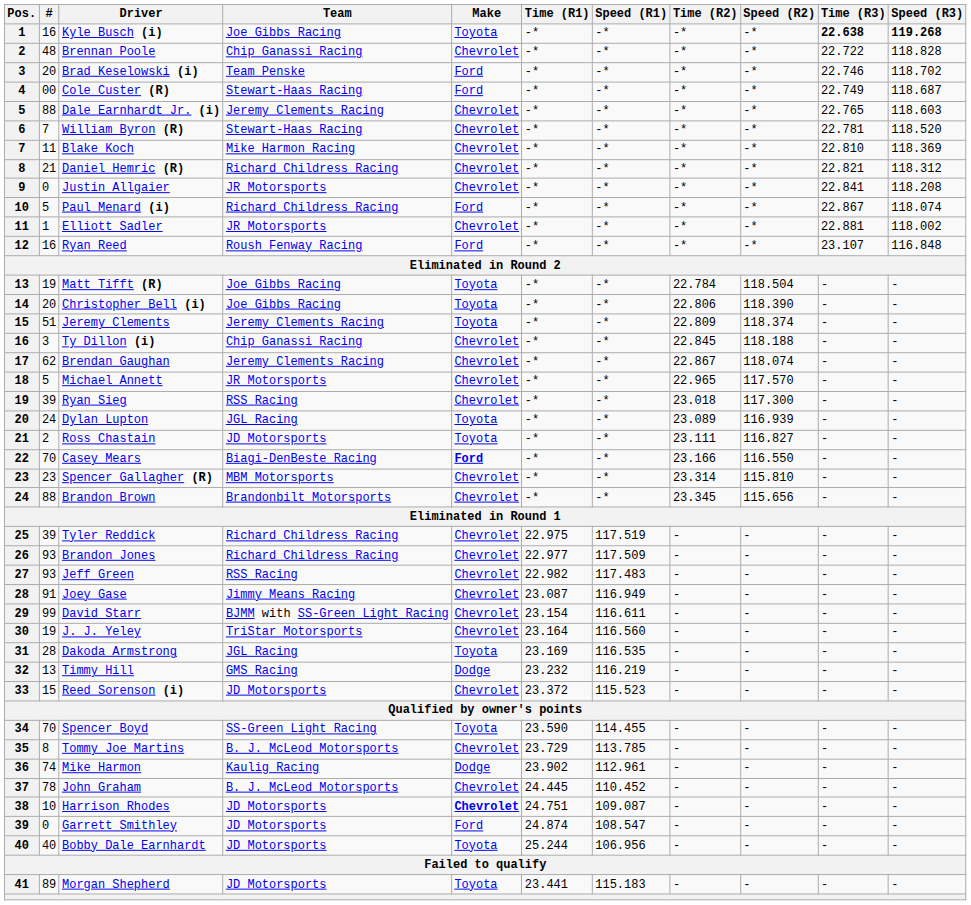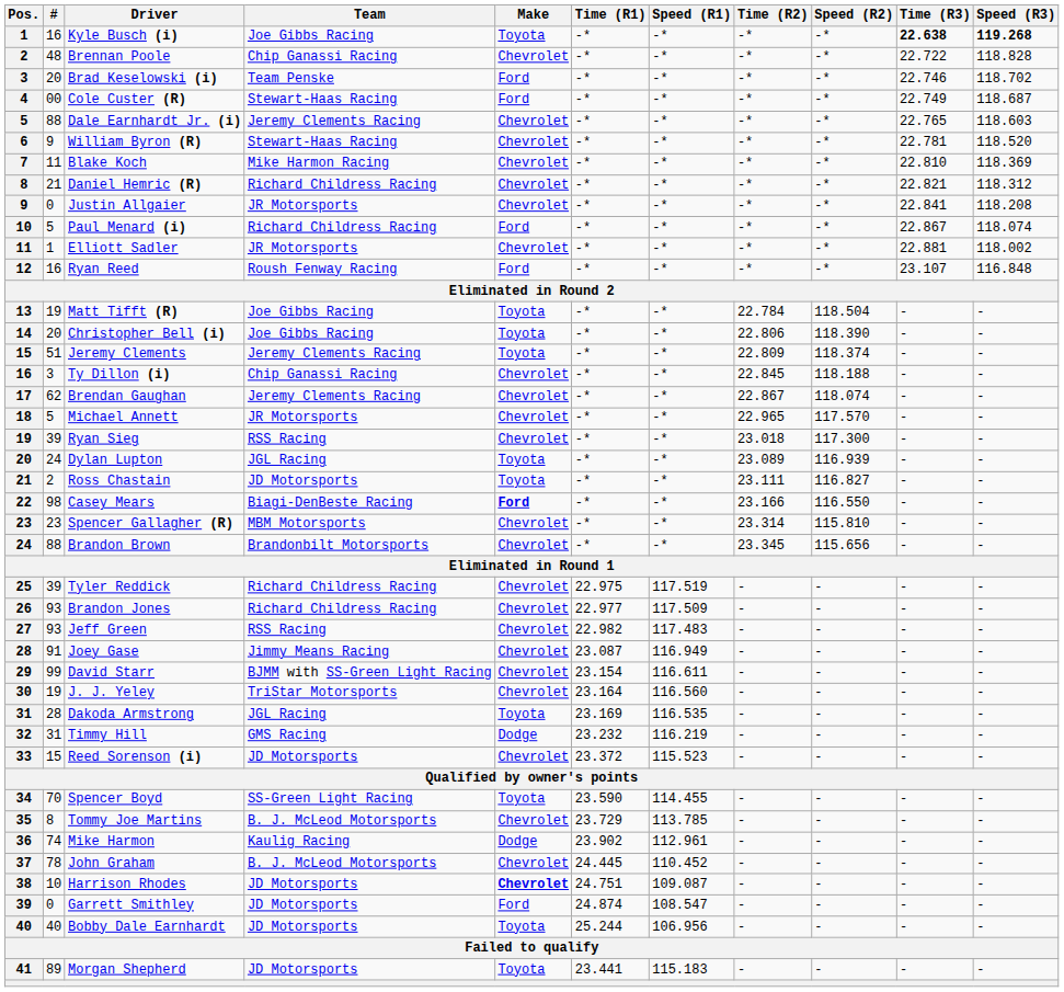 <table class="wikitable" style="font-size:95%">
 <tr>
 <th>Pos.</th>
 <th>#</th>
 <th>Driver</th>
 <th>Team</th>
 <th>Make</th>
 <th>Time (R1)</th>
 <th>Speed (R1)</th>
 <th>Time (R2)</th>
 <th>Speed (R2)</th>
 <th>Time (R3)</th>
 <th>Speed (R3)</th>
 </tr>
 <tr>
 <th>1</th>
 <td>16</td>
 <td><a href='#'>Kyle Busch</a> <strong>(i)</strong></td>
 <td><a href='#'>Joe Gibbs Racing</a></td>
 <td><a href='#'>Toyota</a></td>
 <td>-*</td>
 <td>-*</td>
 <td>-*</td>
 <td>-*</td>
 <td><strong>22.638</strong></td>
 <td><strong>119.268</strong></td>
 </tr>
 <tr>
 <th>2</th>
 <td>48</td>
 <td><a href='#'>Brennan Poole</a></td>
 <td><a href='#'>Chip Ganassi Racing</a></td>
 <td><a href='#'>Chevrolet</a></td>
 <td>-*</td>
 <td>-*</td>
 <td>-*</td>
 <td>-*</td>
 <td>22.722</td>
 <td>118.828</td>
 </tr>
 <tr>
 <th>3</th>
 <td>20</td>
 <td><a href='#'>Brad Keselowski</a> <strong>(i)</strong></td>
 <td><a href='#'>Team Penske</a></td>
 <td><a href='#'>Ford</a></td>
 <td>-*</td>
 <td>-*</td>
 <td>-*</td>
 <td>-*</td>
 <td>22.746</td>
 <td>118.702</td>
 </tr>
 <tr>
 <th>4</th>
 <td>00</td>
 <td><a href='#'>Cole Custer</a> <strong>(R)</strong></td>
 <td><a href='#'>Stewart-Haas Racing</a></td>
 <td><a href='#'>Ford</a></td>
 <td>-*</td>
 <td>-*</td>
 <td>-*</td>
 <td>-*</td>
 <td>22.749</td>
 <td>118.687</td>
 </tr>
 <tr>
 <th>5</th>
 <td>88</td>
 <td><a href='#'>Dale Earnhardt Jr.</a> <strong>(i)</strong></td>
 <td><a href='#'>Jeremy Clements Racing</a></td>
 <td><a href='#'>Chevrolet</a></td>
 <td>-*</td>
 <td>-*</td>
 <td>-*</td>
 <td>-*</td>
 <td>22.765</td>
 <td>118.603</td>
 </tr>
 <tr>
 <th>6</th>
-<td>7</td>
+<td>9</td>
 <td><a href='#'>William Byron</a> <strong>(R)</strong></td>
 <td><a href='#'>Stewart-Haas Racing</a></td>
 <td><a href='#'>Chevrolet</a></td>
 <td>-*</td>
 <td>-*</td>
 <td>-*</td>
 <td>-*</td>
 <td>22.781</td>
 <td>118.520</td>
 </tr>
 <tr>
 <th>7</th>
 <td>11</td>
 <td><a href='#'>Blake Koch</a></td>
 <td><a href='#'>Mike Harmon Racing</a></td>
 <td><a href='#'>Chevrolet</a></td>
 <td>-*</td>
 <td>-*</td>
 <td>-*</td>
 <td>-*</td>
 <td>22.810</td>
 <td>118.369</td>
 </tr>
 <tr>
 <th>8</th>
 <td>21</td>
 <td><a href='#'>Daniel Hemric</a> <strong>(R)</strong></td>
 <td><a href='#'>Richard Childress Racing</a></td>
 <td><a href='#'>Chevrolet</a></td>
 <td>-*</td>
 <td>-*</td>
 <td>-*</td>
 <td>-*</td>
 <td>22.821</td>
 <td>118.312</td>
 </tr>
 <tr>
 <th>9</th>
 <td>0</td>
 <td><a href='#'>Justin Allgaier</a></td>
 <td><a href='#'>JR Motorsports</a></td>
 <td><a href='#'>Chevrolet</a></td>
 <td>-*</td>
 <td>-*</td>
 <td>-*</td>
 <td>-*</td>
 <td>22.841</td>
 <td>118.208</td>
 </tr>
 <tr>
 <th>10</th>
 <td>5</td>
 <td><a href='#'>Paul Menard</a> <strong>(i)</strong></td>
 <td><a href='#'>Richard Childress Racing</a></td>
 <td><a href='#'>Ford</a></td>
 <td>-*</td>
 <td>-*</td>
 <td>-*</td>
 <td>-*</td>
 <td>22.867</td>
 <td>118.074</td>
 </tr>
 <tr>
 <th>11</th>
 <td>1</td>
 <td><a href='#'>Elliott Sadler</a></td>
 <td><a href='#'>JR Motorsports</a></td>
 <td><a href='#'>Chevrolet</a></td>
 <td>-*</td>
 <td>-*</td>
 <td>-*</td>
 <td>-*</td>
 <td>22.881</td>
 <td>118.002</td>
 </tr>
 <tr>
 <th>12</th>
 <td>16</td>
 <td><a href='#'>Ryan Reed</a></td>
 <td><a href='#'>Roush Fenway Racing</a></td>
 <td><a href='#'>Ford</a></td>
 <td>-*</td>
 <td>-*</td>
 <td>-*</td>
 <td>-*</td>
 <td>23.107</td>
 <td>116.848</td>
 </tr>
 <tr>
 <th colspan="11">Eliminated in Round 2</th>
 </tr>
 <tr>
 <th>13</th>
 <td>19</td>
 <td><a href='#'>Matt Tifft</a> <strong>(R)</strong></td>
 <td><a href='#'>Joe Gibbs Racing</a></td>
 <td><a href='#'>Toyota</a></td>
 <td>-*</td>
 <td>-*</td>
 <td>22.784</td>
 <td>118.504</td>
 <td>-</td>
 <td>-</td>
 </tr>
 <tr>
 <th>14</th>
 <td>20</td>
 <td><a href='#'>Christopher Bell</a> <strong>(i)</strong></td>
 <td><a href='#'>Joe Gibbs Racing</a></td>
 <td><a href='#'>Toyota</a></td>
 <td>-*</td>
 <td>-*</td>
 <td>22.806</td>
 <td>118.390</td>
 <td>-</td>
 <td>-</td>
 </tr>
 <tr>
 <th>15</th>
 <td>51</td>
 <td><a href='#'>Jeremy Clements</a></td>
 <td><a href='#'>Jeremy Clements Racing</a></td>
 <td><a href='#'>Toyota</a></td>
 <td>-*</td>
 <td>-*</td>
 <td>22.809</td>
 <td>118.374</td>
 <td>-</td>
 <td>-</td>
 </tr>
 <tr>
 <th>16</th>
 <td>3</td>
 <td><a href='#'>Ty Dillon</a> <strong>(i)</strong></td>
 <td><a href='#'>Chip Ganassi Racing</a></td>
 <td><a href='#'>Chevrolet</a></td>
 <td>-*</td>
 <td>-*</td>
 <td>22.845</td>
 <td>118.188</td>
 <td>-</td>
 <td>-</td>
 </tr>
 <tr>
 <th>17</th>
 <td>62</td>
 <td><a href='#'>Brendan Gaughan</a></td>
 <td><a href='#'>Jeremy Clements Racing</a></td>
 <td><a href='#'>Chevrolet</a></td>
 <td>-*</td>
 <td>-*</td>
 <td>22.867</td>
 <td>118.074</td>
 <td>-</td>
 <td>-</td>
 </tr>
 <tr>
 <th>18</th>
 <td>5</td>
 <td><a href='#'>Michael Annett</a></td>
 <td><a href='#'>JR Motorsports</a></td>
 <td><a href='#'>Chevrolet</a></td>
 <td>-*</td>
 <td>-*</td>
 <td>22.965</td>
 <td>117.570</td>
 <td>-</td>
 <td>-</td>
 </tr>
 <tr>
 <th>19</th>
 <td>39</td>
 <td><a href='#'>Ryan Sieg</a></td>
 <td><a href='#'>RSS Racing</a></td>
 <td><a href='#'>Chevrolet</a></td>
 <td>-*</td>
 <td>-*</td>
 <td>23.018</td>
 <td>117.300</td>
 <td>-</td>
 <td>-</td>
 </tr>
 <tr>
 <th>20</th>
 <td>24</td>
 <td><a href='#'>Dylan Lupton</a></td>
 <td><a href='#'>JGL Racing</a></td>
 <td><a href='#'>Toyota</a></td>
 <td>-*</td>
 <td>-*</td>
 <td>23.089</td>
 <td>116.939</td>
 <td>-</td>
 <td>-</td>
 </tr>
 <tr>
 <th>21</th>
 <td>2</td>
 <td><a href='#'>Ross Chastain</a></td>
 <td><a href='#'>JD Motorsports</a></td>
 <td><a href='#'>Toyota</a></td>
 <td>-*</td>
 <td>-*</td>
 <td>23.111</td>
 <td>116.827</td>
 <td>-</td>
 <td>-</td>
 </tr>
 <tr>
 <th>22</th>
-<td>70</td>
+<td>98</td>
 <td><a href='#'>Casey Mears</a></td>
 <td><a href='#'>Biagi-DenBeste Racing</a></td>
 <td><strong><a href='#'>Ford</a></strong></td>
 <td>-*</td>
 <td>-*</td>
 <td>23.166</td>
 <td>116.550</td>
 <td>-</td>
 <td>-</td>
 </tr>
 <tr>
 <th>23</th>
 <td>23</td>
 <td><a href='#'>Spencer Gallagher</a> <strong>(R)</strong></td>
 <td><a href='#'>MBM Motorsports</a></td>
 <td><a href='#'>Chevrolet</a></td>
 <td>-*</td>
 <td>-*</td>
 <td>23.314</td>
 <td>115.810</td>
 <td>-</td>
 <td>-</td>
 </tr>
 <tr>
 <th>24</th>
 <td>88</td>
 <td><a href='#'>Brandon Brown</a></td>
 <td><a href='#'>Brandonbilt Motorsports</a></td>
 <td><a href='#'>Chevrolet</a></td>
 <td>-*</td>
 <td>-*</td>
 <td>23.345</td>
 <td>115.656</td>
 <td>-</td>
 <td>-</td>
 </tr>
 <tr>
 <th colspan="11">Eliminated in Round 1</th>
 </tr>
 <tr>
 <th>25</th>
 <td>39</td>
 <td><a href='#'>Tyler Reddick</a></td>
 <td><a href='#'>Richard Childress Racing</a></td>
 <td><a href='#'>Chevrolet</a></td>
 <td>22.975</td>
 <td>117.519</td>
 <td>-</td>
 <td>-</td>
 <td>-</td>
 <td>-</td>
 </tr>
 <tr>
 <th>26</th>
 <td>93</td>
 <td><a href='#'>Brandon Jones</a></td>
 <td><a href='#'>Richard Childress Racing</a></td>
 <td><a href='#'>Chevrolet</a></td>
 <td>22.977</td>
 <td>117.509</td>
 <td>-</td>
 <td>-</td>
 <td>-</td>
 <td>-</td>
 </tr>
 <tr>
 <th>27</th>
 <td>93</td>
 <td><a href='#'>Jeff Green</a></td>
 <td><a href='#'>RSS Racing</a></td>
 <td><a href='#'>Chevrolet</a></td>
 <td>22.982</td>
 <td>117.483</td>
 <td>-</td>
 <td>-</td>
 <td>-</td>
 <td>-</td>
 </tr>
 <tr>
 <th>28</th>
 <td>91</td>
 <td><a href='#'>Joey Gase</a></td>
 <td><a href='#'>Jimmy Means Racing</a></td>
 <td><a href='#'>Chevrolet</a></td>
 <td>23.087</td>
 <td>116.949</td>
 <td>-</td>
 <td>-</td>
 <td>-</td>
 <td>-</td>
 </tr>
 <tr>
 <th>29</th>
 <td>99</td>
 <td><a href='#'>David Starr</a></td>
 <td><a href='#'>BJMM</a> with <a href='#'>SS-Green Light Racing</a></td>
 <td><a href='#'>Chevrolet</a></td>
 <td>23.154</td>
 <td>116.611</td>
 <td>-</td>
 <td>-</td>
 <td>-</td>
 <td>-</td>
 </tr>
 <tr>
 <th>30</th>
 <td>19</td>
 <td><a href='#'>J. J. Yeley</a></td>
 <td><a href='#'>TriStar Motorsports</a></td>
 <td><a href='#'>Chevrolet</a></td>
 <td>23.164</td>
 <td>116.560</td>
 <td>-</td>
 <td>-</td>
 <td>-</td>
 <td>-</td>
 </tr>
 <tr>
 <th>31</th>
 <td>28</td>
 <td><a href='#'>Dakoda Armstrong</a></td>
 <td><a href='#'>JGL Racing</a></td>
 <td><a href='#'>Toyota</a></td>
 <td>23.169</td>
 <td>116.535</td>
 <td>-</td>
 <td>-</td>
 <td>-</td>
 <td>-</td>
 </tr>
 <tr>
 <th>32</th>
-<td>13</td>
+<td>31</td>
 <td><a href='#'>Timmy Hill</a></td>
 <td><a href='#'>GMS Racing</a></td>
 <td><a href='#'>Dodge</a></td>
 <td>23.232</td>
 <td>116.219</td>
 <td>-</td>
 <td>-</td>
 <td>-</td>
 <td>-</td>
 </tr>
 <tr>
 <th>33</th>
 <td>15</td>
 <td><a href='#'>Reed Sorenson</a> <strong>(i)</strong></td>
 <td><a href='#'>JD Motorsports</a></td>
 <td><a href='#'>Chevrolet</a></td>
 <td>23.372</td>
 <td>115.523</td>
 <td>-</td>
 <td>-</td>
 <td>-</td>
 <td>-</td>
 </tr>
 <tr>
 <th colspan="11">Qualified by owner's points</th>
 </tr>
 <tr>
 <th>34</th>
 <td>70</td>
 <td><a href='#'>Spencer Boyd</a></td>
 <td><a href='#'>SS-Green Light Racing</a></td>
 <td><a href='#'>Toyota</a></td>
 <td>23.590</td>
 <td>114.455</td>
 <td>-</td>
 <td>-</td>
 <td>-</td>
 <td>-</td>
 </tr>
 <tr>
 <th>35</th>
 <td>8</td>
 <td><a href='#'>Tommy Joe Martins</a></td>
 <td><a href='#'>B. J. McLeod Motorsports</a></td>
 <td><a href='#'>Chevrolet</a></td>
 <td>23.729</td>
 <td>113.785</td>
 <td>-</td>
 <td>-</td>
 <td>-</td>
 <td>-</td>
 </tr>
 <tr>
 <th>36</th>
 <td>74</td>
 <td><a href='#'>Mike Harmon</a></td>
 <td><a href='#'>Kaulig Racing</a></td>
 <td><a href='#'>Dodge</a></td>
 <td>23.902</td>
 <td>112.961</td>
 <td>-</td>
 <td>-</td>
 <td>-</td>
 <td>-</td>
 </tr>
 <tr>
 <th>37</th>
 <td>78</td>
 <td><a href='#'>John Graham</a></td>
 <td><a href='#'>B. J. McLeod Motorsports</a></td>
 <td><a href='#'>Chevrolet</a></td>
 <td>24.445</td>
 <td>110.452</td>
 <td>-</td>
 <td>-</td>
 <td>-</td>
 <td>-</td>
 </tr>
 <tr>
 <th>38</th>
 <td>10</td>
 <td><a href='#'>Harrison Rhodes</a></td>
 <td><a href='#'>JD Motorsports</a></td>
 <td><strong><a href='#'>Chevrolet</a></strong></td>
 <td>24.751</td>
 <td>109.087</td>
 <td>-</td>
 <td>-</td>
 <td>-</td>
 <td>-</td>
 </tr>
 <tr>
 <th>39</th>
 <td>0</td>
 <td><a href='#'>Garrett Smithley</a></td>
 <td><a href='#'>JD Motorsports</a></td>
 <td><a href='#'>Ford</a></td>
 <td>24.874</td>
 <td>108.547</td>
 <td>-</td>
 <td>-</td>
 <td>-</td>
 <td>-</td>
 </tr>
 <tr>
 <th>40</th>
 <td>40</td>
 <td><a href='#'>Bobby Dale Earnhardt</a></td>
 <td><a href='#'>JD Motorsports</a></td>
 <td><a href='#'>Toyota</a></td>
 <td>25.244</td>
 <td>106.956</td>
 <td>-</td>
 <td>-</td>
 <td>-</td>
 <td>-</td>
 </tr>
 <tr>
 <th colspan="11">Failed to qualify</th>
 </tr>
 <tr>
 <th>41</th>
 <td>89</td>
 <td><a href='#'>Morgan Shepherd</a></td>
 <td><a href='#'>JD Motorsports</a></td>
 <td><a href='#'>Toyota</a></td>
 <td>23.441</td>
 <td>115.183</td>
 <td>-</td>
 <td>-</td>
 <td>-</td>
 <td>-</td>
 </tr>
 <tr>
 <th colspan="11"></th>
 </tr>
 </table>
